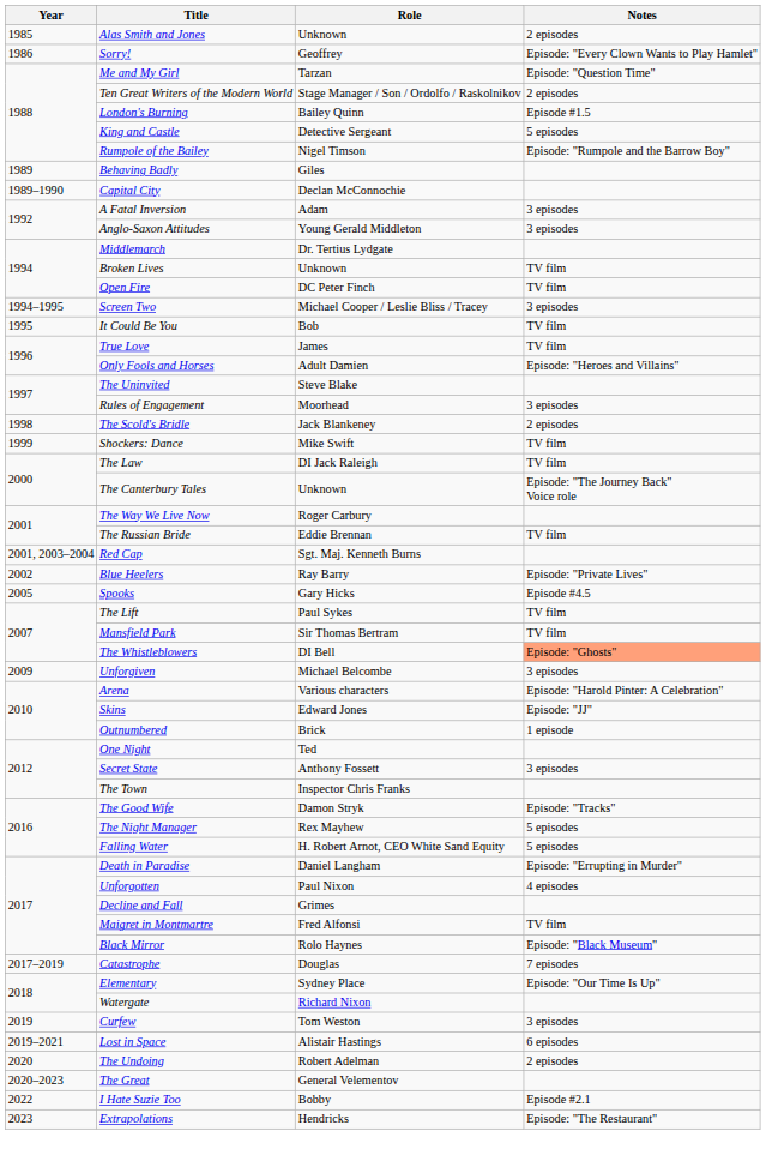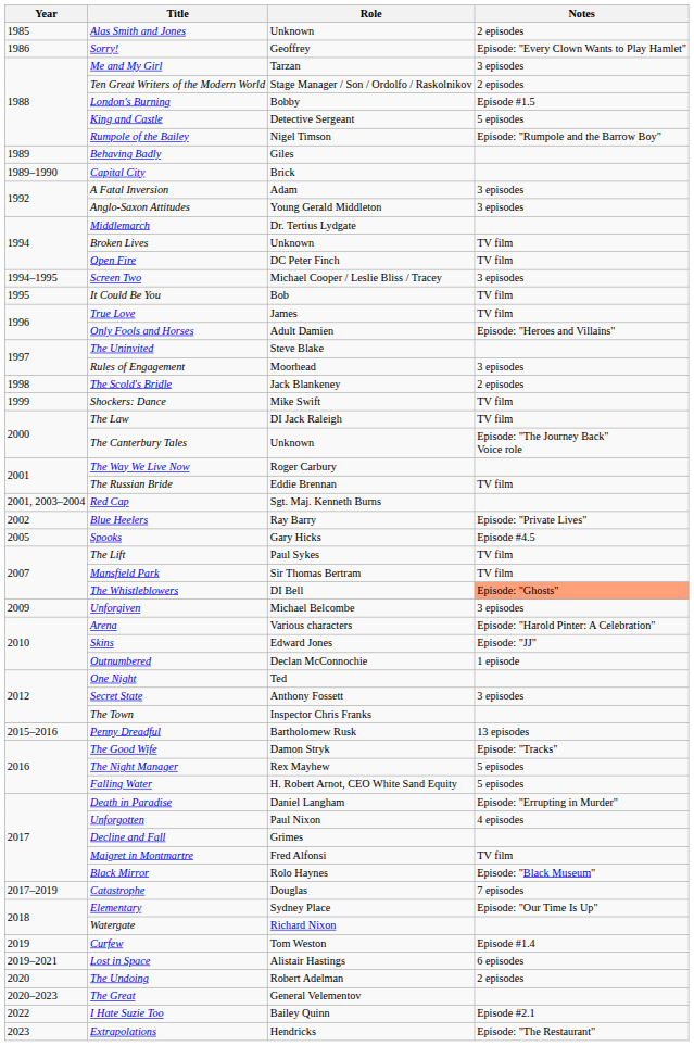 <table class="wikitable">
 <tr>
 <th>Year</th>
 <th>Title</th>
 <th>Role</th>
 <th>Notes</th>
 </tr>
 <tr>
 <td>1985</td>
 <td><em><a href='#'>Alas Smith and Jones</a></em></td>
 <td>Unknown</td>
 <td>2 episodes</td>
 </tr>
 <tr>
 <td>1986</td>
 <td><em><a href='#'>Sorry!</a></em></td>
 <td>Geoffrey</td>
 <td>Episode: "Every Clown Wants to Play Hamlet"</td>
 </tr>
 <tr>
 <td rowspan=5>1988</td>
 <td><em><a href='#'>Me and My Girl</a></em></td>
 <td>Tarzan</td>
-<td>Episode: "Question Time"</td>
+<td>3 episodes</td>
 </tr>
 <tr>
 <td><em>Ten Great Writers of the Modern World</em></td>
 <td>Stage Manager / Son / Ordolfo / Raskolnikov</td>
 <td>2 episodes</td>
 </tr>
 <tr>
 <td><em><a href='#'>London's Burning</a></em></td>
-<td>Bailey Quinn</td>
+<td>Bobby</td>
 <td>Episode #1.5</td>
 </tr>
 <tr>
 <td><em><a href='#'>King and Castle</a></em></td>
 <td>Detective Sergeant</td>
 <td>5 episodes</td>
 </tr>
 <tr>
 <td><em><a href='#'>Rumpole of the Bailey</a></em></td>
 <td>Nigel Timson</td>
 <td>Episode: "Rumpole and the Barrow Boy"</td>
 </tr>
 <tr>
 <td>1989</td>
 <td><em><a href='#'>Behaving Badly</a></em></td>
 <td>Giles</td>
 <td></td>
 </tr>
 <tr>
 <td>1989–1990</td>
 <td><em><a href='#'>Capital City</a></em></td>
-<td>Declan McConnochie</td>
+<td>Brick</td>
 <td></td>
 </tr>
 <tr>
 <td rowspan=2>1992</td>
 <td><em>A Fatal Inversion</em></td>
 <td>Adam</td>
 <td>3 episodes</td>
 </tr>
 <tr>
 <td><em>Anglo-Saxon Attitudes</em></td>
 <td>Young Gerald Middleton</td>
 <td>3 episodes</td>
 </tr>
 <tr>
 <td rowspan=3>1994</td>
 <td><em><a href='#'>Middlemarch</a></em></td>
 <td>Dr. Tertius Lydgate</td>
 <td></td>
 </tr>
 <tr>
 <td><em>Broken Lives</em></td>
 <td>Unknown</td>
 <td>TV film</td>
 </tr>
 <tr>
 <td><em><a href='#'>Open Fire</a></em></td>
 <td>DC Peter Finch</td>
 <td>TV film</td>
 </tr>
 <tr>
 <td>1994–1995</td>
 <td><em><a href='#'>Screen Two</a></em></td>
 <td>Michael Cooper / Leslie Bliss / Tracey</td>
 <td>3 episodes</td>
 </tr>
 <tr>
 <td>1995</td>
 <td><em>It Could Be You</em></td>
 <td>Bob</td>
 <td>TV film</td>
 </tr>
 <tr>
 <td rowspan=2>1996</td>
 <td><em><a href='#'>True Love</a></em></td>
 <td>James</td>
 <td>TV film</td>
 </tr>
 <tr>
 <td><em><a href='#'>Only Fools and Horses</a></em></td>
 <td>Adult Damien</td>
 <td>Episode: "Heroes and Villains"</td>
 </tr>
 <tr>
 <td rowspan=2>1997</td>
 <td><em><a href='#'>The Uninvited</a></em></td>
 <td>Steve Blake</td>
 <td></td>
 </tr>
 <tr>
 <td><em>Rules of Engagement</em></td>
 <td>Moorhead</td>
 <td>3 episodes</td>
 </tr>
 <tr>
 <td>1998</td>
 <td><em><a href='#'>The Scold's Bridle</a></em></td>
 <td>Jack Blankeney</td>
 <td>2 episodes</td>
 </tr>
 <tr>
 <td>1999</td>
 <td><em>Shockers: Dance</em></td>
 <td>Mike Swift</td>
 <td>TV film</td>
 </tr>
 <tr>
 <td rowspan=2>2000</td>
 <td><em>The Law</em></td>
 <td>DI Jack Raleigh</td>
 <td>TV film</td>
 </tr>
 <tr>
 <td><em>The Canterbury Tales</em></td>
 <td>Unknown</td>
 <td>Episode: "The Journey Back"<br>Voice role</td>
 </tr>
 <tr>
 <td rowspan=2>2001</td>
 <td><em><a href='#'>The Way We Live Now</a></em></td>
 <td>Roger Carbury</td>
 <td></td>
 </tr>
 <tr>
 <td><em>The Russian Bride</em></td>
 <td>Eddie Brennan</td>
 <td>TV film</td>
 </tr>
 <tr>
 <td>2001, 2003–2004</td>
 <td><em><a href='#'>Red Cap</a></em></td>
 <td>Sgt. Maj. Kenneth Burns</td>
 <td></td>
 </tr>
 <tr>
 <td>2002</td>
 <td><em><a href='#'>Blue Heelers</a></em></td>
 <td>Ray Barry</td>
 <td>Episode: "Private Lives"</td>
 </tr>
 <tr>
 <td>2005</td>
 <td><em><a href='#'>Spooks</a></em></td>
 <td>Gary Hicks</td>
 <td>Episode #4.5</td>
 </tr>
 <tr>
 <td rowspan=3>2007</td>
 <td><em>The Lift</em></td>
 <td>Paul Sykes</td>
 <td>TV film</td>
 </tr>
 <tr>
 <td><em><a href='#'>Mansfield Park</a></em></td>
 <td>Sir Thomas Bertram</td>
 <td>TV film</td>
 </tr>
 <tr>
 <td><em><a href='#'>The Whistleblowers</a></em></td>
 <td>DI Bell</td>
 <td style="background: lightsalmon;">Episode: "Ghosts"</td>
 </tr>
 <tr>
 <td>2009</td>
 <td><em><a href='#'>Unforgiven</a></em></td>
 <td>Michael Belcombe</td>
 <td>3 episodes</td>
 </tr>
 <tr>
 <td rowspan=3>2010</td>
 <td><em><a href='#'>Arena</a></em></td>
 <td>Various characters</td>
 <td>Episode: "Harold Pinter: A Celebration"</td>
 </tr>
 <tr>
 <td><em><a href='#'>Skins</a></em></td>
 <td>Edward Jones</td>
 <td>Episode: "JJ"</td>
 </tr>
 <tr>
 <td><em><a href='#'>Outnumbered</a></em></td>
-<td>Brick</td>
+<td>Declan McConnochie</td>
 <td>1 episode</td>
 </tr>
 <tr>
 <td rowspan=3>2012</td>
 <td><em><a href='#'>One Night</a></em></td>
 <td>Ted</td>
 <td></td>
 </tr>
 <tr>
 <td><em><a href='#'>Secret State</a></em></td>
 <td>Anthony Fossett</td>
 <td>3 episodes</td>
 </tr>
 <tr>
 <td><em>The Town</em></td>
 <td>Inspector Chris Franks</td>
 <td></td>
+</tr>
+<tr>
+<td>2015–2016</td>
+<td><em><a href='#'>Penny Dreadful</a></em></td>
+<td>Bartholomew Rusk</td>
+<td>13 episodes</td>
 </tr>
 <tr>
 <td rowspan=3>2016</td>
 <td><em><a href='#'>The Good Wife</a></em></td>
 <td>Damon Stryk</td>
 <td>Episode: "Tracks"</td>
 </tr>
 <tr>
 <td><em><a href='#'>The Night Manager</a></em></td>
 <td>Rex Mayhew</td>
 <td>5 episodes</td>
 </tr>
 <tr>
 <td><em><a href='#'>Falling Water</a></em></td>
 <td>H. Robert Arnot, CEO White Sand Equity</td>
 <td>5 episodes</td>
 </tr>
 <tr>
 <td rowspan=5>2017</td>
 <td><em><a href='#'>Death in Paradise</a></em></td>
 <td>Daniel Langham</td>
 <td>Episode: "Errupting in Murder"</td>
 </tr>
 <tr>
 <td><em><a href='#'>Unforgotten</a></em></td>
 <td>Paul Nixon</td>
 <td>4 episodes</td>
 </tr>
 <tr>
 <td><em><a href='#'>Decline and Fall</a></em></td>
 <td>Grimes</td>
 <td></td>
 </tr>
 <tr>
 <td><em><a href='#'>Maigret in Montmartre</a></em></td>
 <td>Fred Alfonsi</td>
 <td>TV film</td>
 </tr>
 <tr>
 <td><em><a href='#'>Black Mirror</a></em></td>
 <td>Rolo Haynes</td>
 <td>Episode: "<a href='#'>Black Museum</a>"</td>
 </tr>
 <tr>
 <td>2017–2019</td>
 <td><em><a href='#'>Catastrophe</a></em></td>
 <td>Douglas</td>
 <td>7 episodes</td>
 </tr>
 <tr>
 <td rowspan=2>2018</td>
 <td><em><a href='#'>Elementary</a></em></td>
 <td>Sydney Place</td>
 <td>Episode: "Our Time Is Up"</td>
 </tr>
 <tr>
 <td><em>Watergate</em></td>
 <td><a href='#'>Richard Nixon</a></td>
 <td></td>
 </tr>
 <tr>
 <td>2019</td>
 <td><em><a href='#'>Curfew</a></em></td>
 <td>Tom Weston</td>
-<td>3 episodes</td>
+<td>Episode #1.4</td>
 </tr>
 <tr>
 <td>2019–2021</td>
 <td><em><a href='#'>Lost in Space</a></em></td>
 <td>Alistair Hastings</td>
 <td>6 episodes</td>
 </tr>
 <tr>
 <td>2020</td>
 <td><em><a href='#'>The Undoing</a></em></td>
 <td>Robert Adelman</td>
 <td>2 episodes</td>
 </tr>
 <tr>
 <td>2020–2023</td>
 <td><a href='#'><em>The Great</em></a></td>
 <td>General Velementov</td>
 <td></td>
 </tr>
 <tr>
 <td>2022</td>
 <td><em><a href='#'>I Hate Suzie Too</a></em></td>
-<td>Bobby</td>
+<td>Bailey Quinn</td>
 <td>Episode #2.1</td>
 </tr>
 <tr>
 <td>2023</td>
 <td><em><a href='#'>Extrapolations</a></em></td>
 <td>Hendricks</td>
 <td>Episode: "The Restaurant"</td>
 </tr>
 </table>
